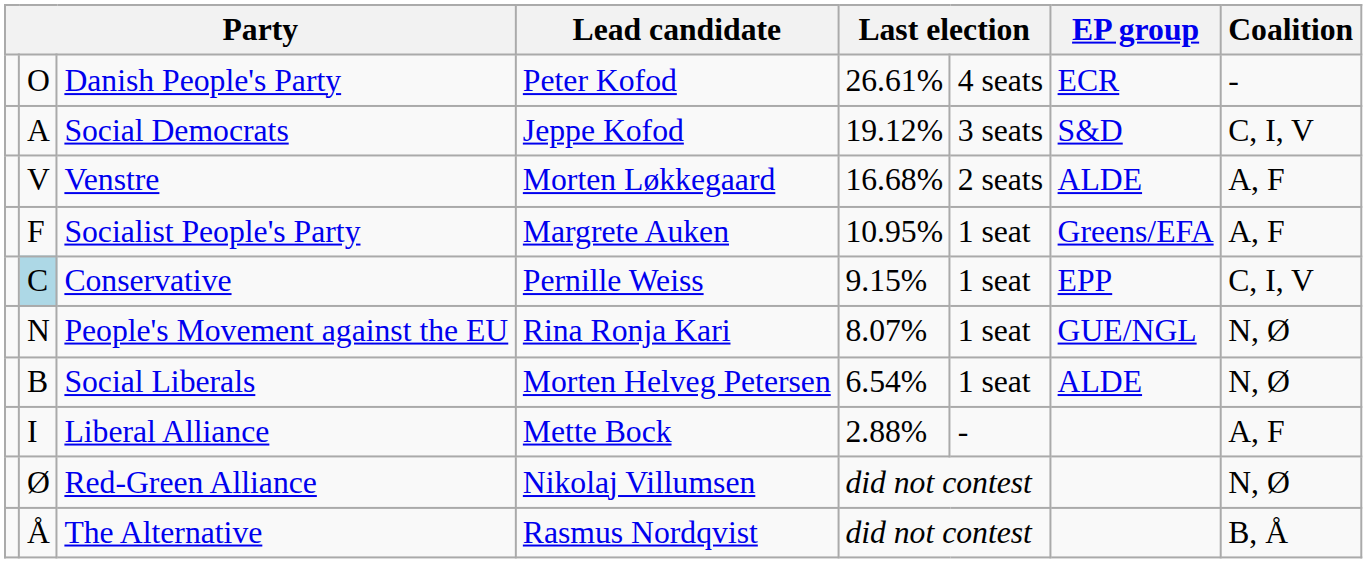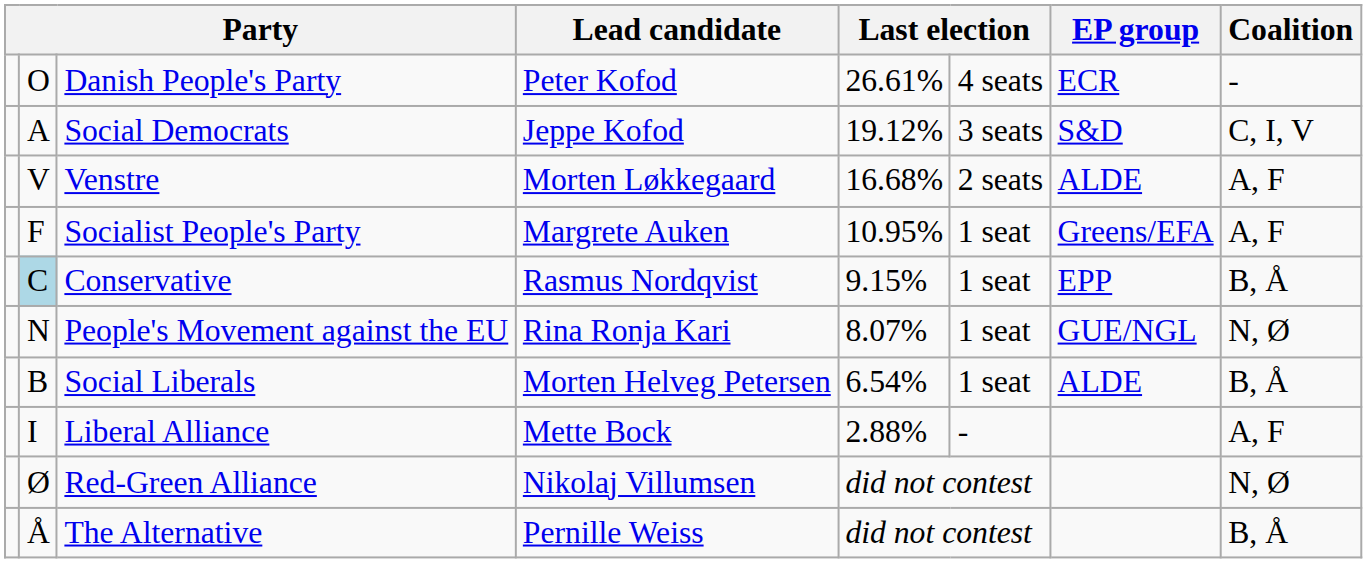 <table class="wikitable">
 <tr>
 <th colspan=3>Party</th>
 <th>Lead candidate</th>
 <th colspan="2">Last election</th>
 <th><a href='#'>EP group</a></th>
 <th>Coalition</th>
 </tr>
 <tr>
 <td bgcolor=></td>
 <td>O</td>
 <td><a href='#'>Danish People's Party</a></td>
 <td><a href='#'>Peter Kofod</a></td>
 <td>26.61%</td>
 <td>4 seats</td>
 <td><a href='#'>ECR</a></td>
 <td>-</td>
 </tr>
 <tr>
 <td bgcolor=></td>
 <td>A</td>
 <td><a href='#'>Social Democrats</a></td>
 <td><a href='#'>Jeppe Kofod</a></td>
 <td>19.12%</td>
 <td>3 seats</td>
 <td><a href='#'>S&D</a></td>
 <td>C, I, V</td>
 </tr>
 <tr>
 <td bgcolor=></td>
 <td>V</td>
 <td><a href='#'>Venstre</a></td>
 <td><a href='#'>Morten Løkkegaard</a></td>
 <td>16.68%</td>
 <td>2 seats</td>
 <td><a href='#'>ALDE</a></td>
 <td>A, F</td>
 </tr>
 <tr>
 <td bgcolor=></td>
 <td>F</td>
 <td><a href='#'>Socialist People's Party</a></td>
 <td><a href='#'>Margrete Auken</a></td>
 <td>10.95%</td>
 <td>1 seat</td>
 <td><a href='#'>Greens/EFA</a></td>
 <td>A, F</td>
 </tr>
 <tr>
 <td bgcolor=></td>
 <td style="background: lightblue;">C</td>
 <td><a href='#'>Conservative</a></td>
-<td><a href='#'>Pernille Weiss</a></td>
+<td><a href='#'>Rasmus Nordqvist</a></td>
 <td>9.15%</td>
 <td>1 seat</td>
 <td><a href='#'>EPP</a></td>
-<td>C, I, V</td>
+<td>B, Å</td>
 </tr>
 <tr>
 <td bgcolor=></td>
 <td>N</td>
 <td><a href='#'>People's Movement against the EU</a></td>
 <td><a href='#'>Rina Ronja Kari</a></td>
 <td>8.07%</td>
 <td>1 seat</td>
 <td><a href='#'>GUE/NGL</a></td>
 <td>N, Ø</td>
 </tr>
 <tr>
 <td bgcolor=></td>
 <td>B</td>
 <td><a href='#'>Social Liberals</a></td>
 <td><a href='#'>Morten Helveg Petersen</a></td>
 <td>6.54%</td>
 <td>1 seat</td>
 <td><a href='#'>ALDE</a></td>
-<td>N, Ø</td>
+<td>B, Å</td>
 </tr>
 <tr>
 <td bgcolor=></td>
 <td>I</td>
 <td><a href='#'>Liberal Alliance</a></td>
 <td><a href='#'>Mette Bock</a></td>
 <td>2.88%</td>
 <td>-</td>
 <td></td>
 <td>A, F</td>
 </tr>
 <tr>
 <td bgcolor=></td>
 <td>Ø</td>
 <td><a href='#'>Red-Green Alliance</a></td>
 <td><a href='#'>Nikolaj Villumsen</a></td>
 <td colspan="2"><em>did not contest</em></td>
 <td></td>
 <td>N, Ø</td>
 </tr>
 <tr>
 <td bgcolor=></td>
 <td>Å</td>
 <td><a href='#'>The Alternative</a></td>
-<td><a href='#'>Rasmus Nordqvist</a></td>
+<td><a href='#'>Pernille Weiss</a></td>
 <td colspan="2"><em>did not contest</em></td>
 <td></td>
 <td>B, Å</td>
 </tr>
 </table>
